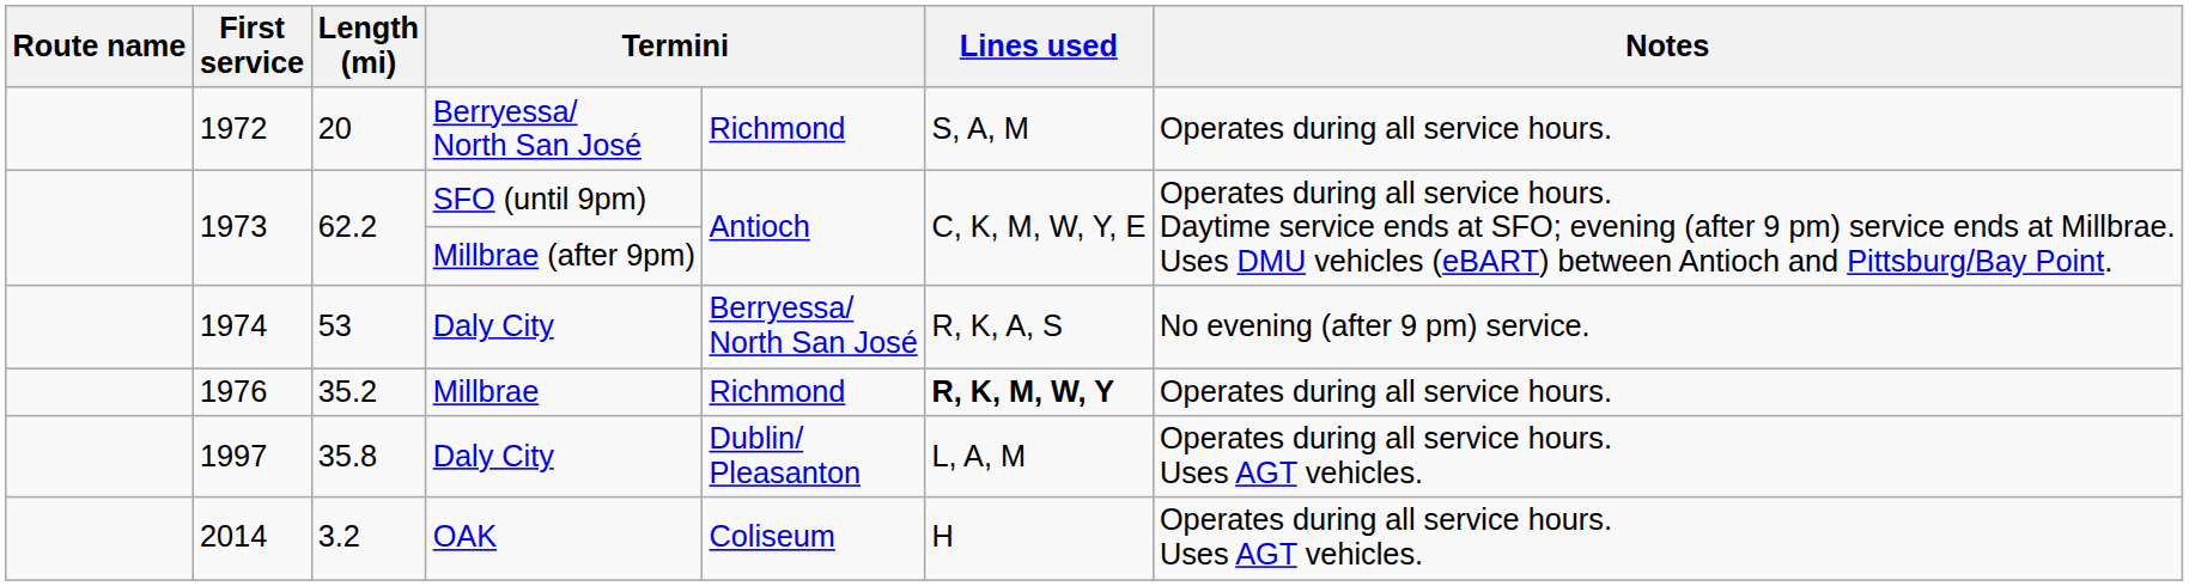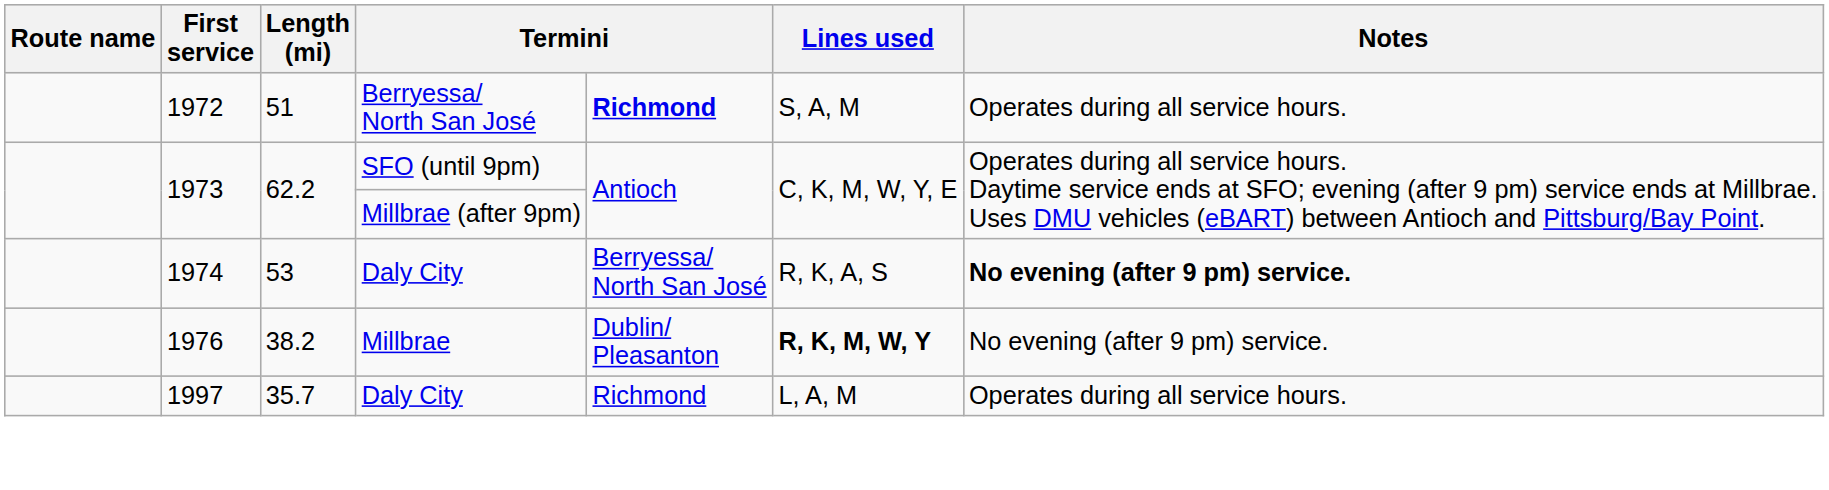 <table class="wikitable">
 <tr>
 <th>Route name</th>
 <th>First<br>service</th>
 <th>Length<br>(mi)</th>
 <th colspan=2>Termini</th>
 <th><a href='#'>Lines used</a></th>
 <th>Notes</th>
 </tr>
 <tr>
 <td></td>
 <td>1972</td>
-<td>20</td>
+<td>51</td>
 <td><a href='#'>Berryessa/<br>North San José</a></td>
-<td><a href='#'>Richmond</a></td>
+<td><strong><a href='#'>Richmond</a></strong></td>
 <td>S, A, M</td>
 <td>Operates during all service hours.</td>
 </tr>
 <tr>
 <td rowspan=2></td>
 <td rowspan=2>1973</td>
 <td rowspan=2>62.2</td>
 <td><a href='#'>SFO</a> (until 9pm)</td>
 <td rowspan=2><a href='#'>Antioch</a></td>
 <td rowspan=2>C, K, M, W, Y, E</td>
 <td rowspan=2>Operates during all service hours.<br>Daytime service ends at SFO; evening (after 9 pm) service ends at Millbrae.<br>Uses <a href='#'>DMU</a> vehicles (<a href='#'>eBART</a>) between Antioch and <a href='#'>Pittsburg/Bay Point</a>.</td>
 </tr>
 <tr>
 <td><a href='#'>Millbrae</a> (after 9pm)</td>
 </tr>
 <tr>
 <td></td>
 <td>1974</td>
 <td>53</td>
 <td><a href='#'>Daly City</a></td>
 <td><a href='#'>Berryessa/<br>North San José</a></td>
 <td>R, K, A, S</td>
+<td><strong>No evening (after 9 pm) service.</strong></td>
+</tr>
+<tr>
+<td></td>
+<td>1976</td>
+<td>38.2</td>
+<td><a href='#'>Millbrae</a></td>
+<td><a href='#'>Dublin/<br>Pleasanton</a></td>
+<td><strong>R, K, M, W, Y</strong></td>
 <td>No evening (after 9 pm) service.</td>
 </tr>
 <tr>
 <td></td>
-<td>1976</td>
-<td>35.2</td>
-<td><a href='#'>Millbrae</a></td>
+<td>1997</td>
+<td>35.7</td>
+<td><a href='#'>Daly City</a></td>
 <td><a href='#'>Richmond</a></td>
-<td><strong>R, K, M, W, Y</strong></td>
+<td>L, A, M</td>
 <td>Operates during all service hours.</td>
 </tr>
-<tr>
-<td></td>
-<td>1997</td>
-<td>35.8</td>
-<td><a href='#'>Daly City</a></td>
-<td><a href='#'>Dublin/<br>Pleasanton</a></td>
-<td>L, A, M</td>
-<td>Operates during all service hours.<br>Uses <a href='#'>AGT</a> vehicles.</td>
-</tr>
-<tr>
-<td></td>
-<td>2014</td>
-<td>3.2</td>
-<td><a href='#'>OAK</a></td>
-<td><a href='#'>Coliseum</a></td>
-<td>H</td>
-<td>Operates during all service hours.<br>Uses <a href='#'>AGT</a> vehicles.</td>
-</tr>
 </table>
